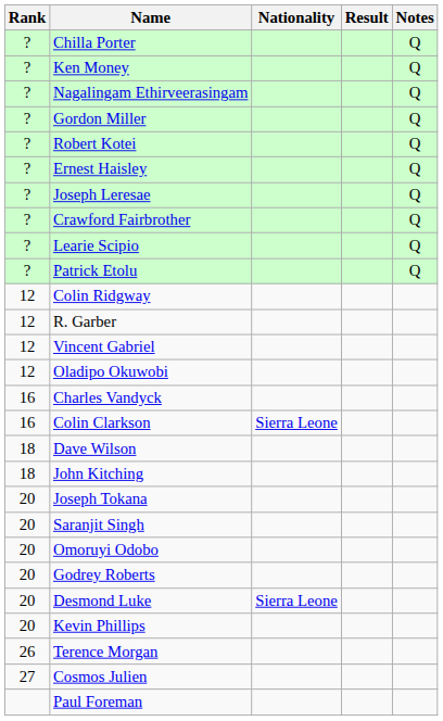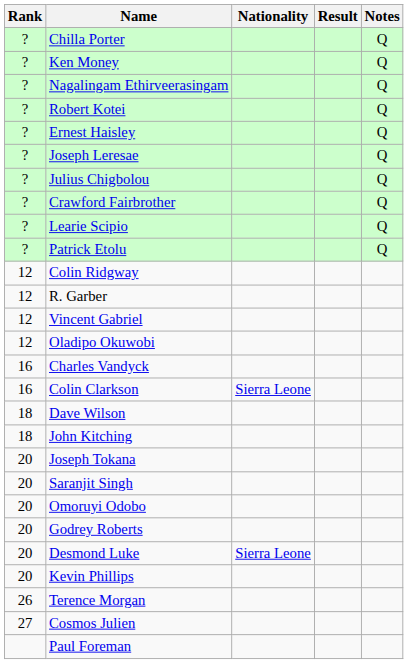 <table class="wikitable sortable" style="text-align:center">
 <tr>
 <th>Rank</th>
 <th>Name</th>
 <th>Nationality</th>
 <th>Result</th>
 <th>Notes</th>
 </tr>
 <tr bgcolor=ccffcc>
 <td>?</td>
 <td align=left><a href='#'>Chilla Porter</a></td>
 <td align=left></td>
 <td></td>
 <td>Q</td>
 </tr>
 <tr bgcolor=ccffcc>
 <td>?</td>
 <td align=left><a href='#'>Ken Money</a></td>
 <td align=left></td>
 <td></td>
 <td>Q</td>
 </tr>
 <tr bgcolor=ccffcc>
 <td>?</td>
 <td align=left><a href='#'>Nagalingam Ethirveerasingam</a></td>
 <td align=left></td>
 <td></td>
 <td>Q</td>
 </tr>
 <tr bgcolor=ccffcc>
 <td>?</td>
-<td align=left><a href='#'>Gordon Miller</a></td>
-<td align=left></td>
-<td></td>
-<td>Q</td>
-</tr>
-<tr bgcolor=ccffcc>
-<td>?</td>
 <td align=left><a href='#'>Robert Kotei</a></td>
 <td align=left></td>
 <td></td>
 <td>Q</td>
 </tr>
 <tr bgcolor=ccffcc>
 <td>?</td>
 <td align=left><a href='#'>Ernest Haisley</a></td>
 <td align=left></td>
 <td></td>
 <td>Q</td>
 </tr>
 <tr bgcolor=ccffcc>
 <td>?</td>
 <td align=left><a href='#'>Joseph Leresae</a></td>
+<td align=left></td>
+<td></td>
+<td>Q</td>
+</tr>
+<tr bgcolor=ccffcc>
+<td>?</td>
+<td align=left><a href='#'>Julius Chigbolou</a></td>
 <td align=left></td>
 <td></td>
 <td>Q</td>
 </tr>
 <tr bgcolor=ccffcc>
 <td>?</td>
 <td align=left><a href='#'>Crawford Fairbrother</a></td>
 <td align=left></td>
 <td></td>
 <td>Q</td>
 </tr>
 <tr bgcolor=ccffcc>
 <td>?</td>
 <td align=left><a href='#'>Learie Scipio</a></td>
 <td align=left></td>
 <td></td>
 <td>Q</td>
 </tr>
 <tr bgcolor=ccffcc>
 <td>?</td>
 <td align=left><a href='#'>Patrick Etolu</a></td>
 <td align=left></td>
 <td></td>
 <td>Q</td>
 </tr>
 <tr>
 <td>12</td>
 <td align=left><a href='#'>Colin Ridgway</a></td>
 <td align=left></td>
 <td></td>
 <td></td>
 </tr>
 <tr>
 <td>12</td>
 <td align=left>R. Garber</td>
 <td align=left></td>
 <td></td>
 <td></td>
 </tr>
 <tr>
 <td>12</td>
 <td align=left><a href='#'>Vincent Gabriel</a></td>
 <td align=left></td>
 <td></td>
 <td></td>
 </tr>
 <tr>
 <td>12</td>
 <td align=left><a href='#'>Oladipo Okuwobi</a></td>
 <td align=left></td>
 <td></td>
 <td></td>
 </tr>
 <tr>
 <td>16</td>
 <td align=left><a href='#'>Charles Vandyck</a></td>
 <td align=left></td>
 <td></td>
 <td></td>
 </tr>
 <tr>
 <td>16</td>
 <td align=left><a href='#'>Colin Clarkson</a></td>
 <td align=left> <a href='#'>Sierra Leone</a></td>
 <td></td>
 <td></td>
 </tr>
 <tr>
 <td>18</td>
 <td align=left><a href='#'>Dave Wilson</a></td>
 <td align=left></td>
 <td></td>
 <td></td>
 </tr>
 <tr>
 <td>18</td>
 <td align=left><a href='#'>John Kitching</a></td>
 <td align=left></td>
 <td></td>
 <td></td>
 </tr>
 <tr>
 <td>20</td>
 <td align=left><a href='#'>Joseph Tokana</a></td>
 <td align=left></td>
 <td></td>
 <td></td>
 </tr>
 <tr>
 <td>20</td>
 <td align=left><a href='#'>Saranjit Singh</a></td>
 <td align=left></td>
 <td></td>
 <td></td>
 </tr>
 <tr>
 <td>20</td>
 <td align=left><a href='#'>Omoruyi Odobo</a></td>
 <td align=left></td>
 <td></td>
 <td></td>
 </tr>
 <tr>
 <td>20</td>
 <td align=left><a href='#'>Godrey Roberts</a></td>
 <td align=left></td>
 <td></td>
 <td></td>
 </tr>
 <tr>
 <td>20</td>
 <td align=left><a href='#'>Desmond Luke</a></td>
 <td align=left> <a href='#'>Sierra Leone</a></td>
 <td></td>
 <td></td>
 </tr>
 <tr>
 <td>20</td>
 <td align=left><a href='#'>Kevin Phillips</a></td>
 <td align=left></td>
 <td></td>
 <td></td>
 </tr>
 <tr>
 <td>26</td>
 <td align=left><a href='#'>Terence Morgan</a></td>
 <td align=left></td>
 <td></td>
 <td></td>
 </tr>
 <tr>
 <td>27</td>
 <td align=left><a href='#'>Cosmos Julien</a></td>
 <td align=left></td>
 <td></td>
 <td></td>
 </tr>
 <tr>
 <td></td>
 <td align=left><a href='#'>Paul Foreman</a></td>
 <td align=left></td>
 <td></td>
 <td></td>
 </tr>
 </table>
